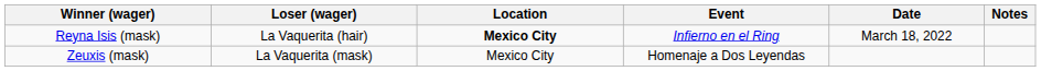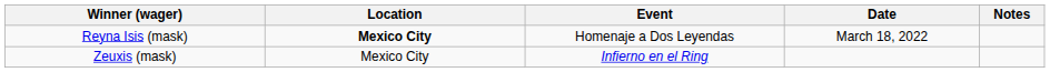 <table class="wikitable sortable" width=100%  style="text-align: center">
 <tr>
 <th width=20% scope="col">Winner (wager)</th>
-<th width=20% scope="col">Loser (wager)</th>
 <th width=20% scope="col">Location</th>
 <th width=20% scope="col">Event</th>
 <th width=15% scope="col">Date</th>
 <th class="unsortable" width=5% scope="col">Notes</th>
 </tr>
 <tr>
 <td><a href='#'>Reyna Isis</a> (mask)</td>
-<td>La Vaquerita (hair)</td>
 <td><strong>Mexico City</strong></td>
-<td><em><a href='#'>Infierno en el Ring</a></em></td>
+<td>Homenaje a Dos Leyendas</td>
 <td>March 18, 2022</td>
 <td></td>
 </tr>
 <tr>
 <td><a href='#'>Zeuxis</a> (mask)</td>
-<td>La Vaquerita (mask)</td>
 <td>Mexico City</td>
-<td>Homenaje a Dos Leyendas</td>
+<td><em><a href='#'>Infierno en el Ring</a></em></td>
 <td></td>
 <td></td>
 </tr>
 </table>
